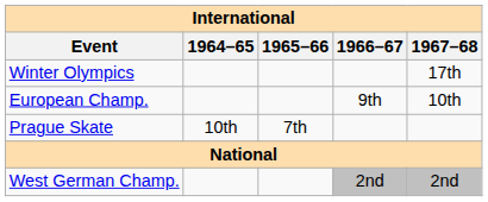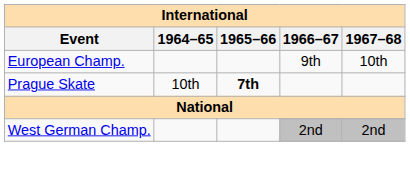 <table class="wikitable" style="text-align:center">
 <tr>
 <th style="background-color: #ffdead; " colspan=5 align=center>International</th>
 </tr>
 <tr>
 <th>Event</th>
 <th>1964–65</th>
 <th>1965–66</th>
 <th>1966–67</th>
 <th>1967–68</th>
 </tr>
 <tr>
-<td align=left><a href='#'>Winter Olympics</a></td>
-<td></td>
-<td></td>
-<td></td>
-<td>17th</td>
-</tr>
-<tr>
 <td align=left><a href='#'>European Champ.</a></td>
 <td></td>
 <td></td>
 <td>9th</td>
 <td>10th</td>
 </tr>
 <tr>
 <td align=left><a href='#'>Prague Skate</a></td>
 <td>10th</td>
-<td>7th</td>
+<td><strong>7th</strong></td>
 <td></td>
 <td></td>
 </tr>
 <tr>
 <th style="background-color: #ffdead; " colspan=5 align=center>National</th>
 </tr>
 <tr>
 <td align=left><a href='#'>West German Champ.</a></td>
 <td></td>
 <td></td>
 <td bgcolor=silver>2nd</td>
 <td bgcolor=silver>2nd</td>
 </tr>
 </table>
